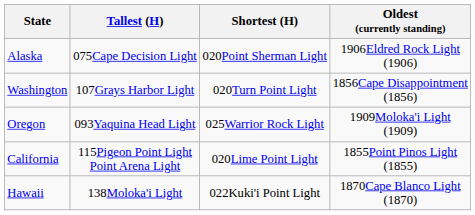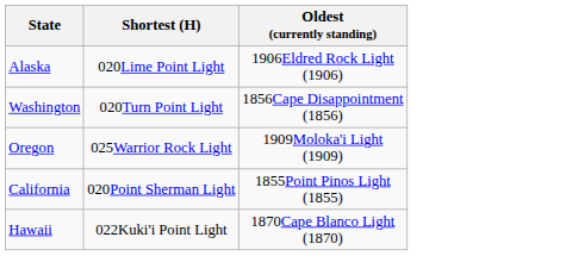 <table class="wikitable sortable">
 <tr>
 <th>State</th>
-<th><a href='#'>Tallest</a> (<a href='#'>H</a>)</th>
 <th>Shortest (H)</th>
 <th>Oldest<br><small>(currently standing)</small></th>
 </tr>
 <tr>
 <td><a href='#'>Alaska</a></td>
-<td style="text-align: center;"><span>075</span><a href='#'>Cape Decision Light</a><br> </td>
-<td style="text-align: center;"><span>020</span><a href='#'>Point Sherman Light</a><br> </td>
+<td style="text-align: center;"><span>020</span><a href='#'>Lime Point Light</a><br></td>
 <td style="text-align: center;"><span>1906</span><a href='#'>Eldred Rock Light</a><br>(1906)</td>
 </tr>
 <tr>
 <td><a href='#'>Washington</a></td>
-<td style="text-align: center;"><span>107</span><a href='#'>Grays Harbor Light</a><br> </td>
 <td style="text-align: center;"><span>020</span><a href='#'>Turn Point Light</a><br> </td>
 <td style="text-align: center;"><span>1856</span><a href='#'>Cape Disappointment</a><br>(1856)</td>
 </tr>
 <tr>
 <td><a href='#'>Oregon</a></td>
-<td style="text-align: center;"><span>093</span><a href='#'>Yaquina Head Light</a><br></td>
 <td style="text-align: center;"><span>025</span><a href='#'>Warrior Rock Light</a><br></td>
 <td style="text-align: center;"><span>1909</span><a href='#'>Moloka'i Light</a><br>(1909)</td>
 </tr>
 <tr>
 <td><a href='#'>California</a></td>
-<td style="text-align: center;"><span>115</span><a href='#'>Pigeon Point Light</a><br><a href='#'>Point Arena Light</a><br></td>
-<td style="text-align: center;"><span>020</span><a href='#'>Lime Point Light</a><br></td>
+<td style="text-align: center;"><span>020</span><a href='#'>Point Sherman Light</a><br> </td>
 <td style="text-align: center;"><span>1855</span><a href='#'>Point Pinos Light</a><br>(1855)</td>
 </tr>
 <tr>
 <td><a href='#'>Hawaii</a></td>
-<td style="text-align: center;"><span>138</span><a href='#'>Moloka'i Light</a><br></td>
 <td style="text-align: center;"><span>022</span>Kuki'i Point Light<br></td>
 <td style="text-align: center;"><span>1870</span><a href='#'>Cape Blanco Light</a><br>(1870)</td>
 </tr>
 </table>
